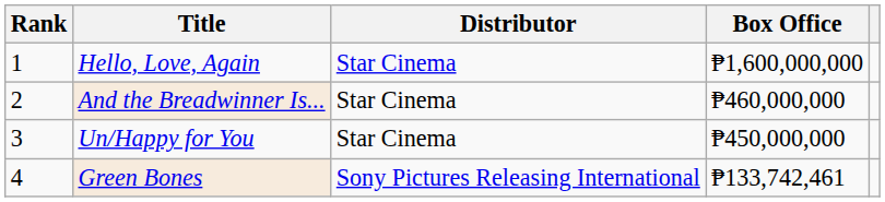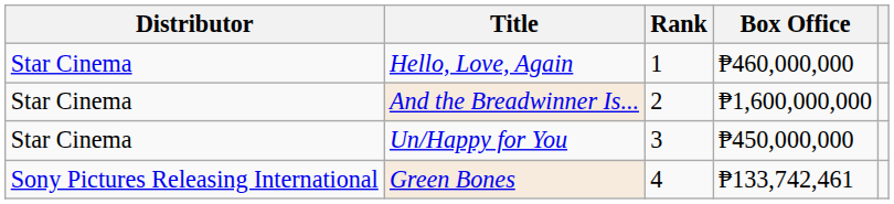 <table class="wikitable">
 <tr>
+<th>Distributor</th>
+<th>Title</th>
 <th>Rank</th>
-<th>Title</th>
-<th>Distributor</th>
 <th>Box Office</th>
 <th></th>
 </tr>
 <tr>
+<td><a href='#'>Star Cinema</a></td>
+<td><em><a href='#'>Hello, Love, Again</a></em></td>
 <td>1</td>
-<td><em><a href='#'>Hello, Love, Again</a></em></td>
-<td><a href='#'>Star Cinema</a></td>
+<td>₱460,000,000</td>
+<td></td>
+</tr>
+<tr>
+<td>Star Cinema</td>
+<td style="background:#f7ebdd"><em><a href='#'>And the Breadwinner Is...</a></em> </td>
+<td>2</td>
 <td>₱1,600,000,000</td>
 <td></td>
 </tr>
 <tr>
-<td>2</td>
-<td style="background:#f7ebdd"><em><a href='#'>And the Breadwinner Is...</a></em> </td>
 <td>Star Cinema</td>
-<td>₱460,000,000</td>
-<td></td>
-</tr>
-<tr>
+<td><em><a href='#'>Un/Happy for You</a></em></td>
 <td>3</td>
-<td><em><a href='#'>Un/Happy for You</a></em></td>
-<td>Star Cinema</td>
 <td>₱450,000,000</td>
 <td></td>
 </tr>
 <tr>
+<td><a href='#'>Sony Pictures Releasing International</a></td>
+<td style="background:#f7ebdd"><em><a href='#'>Green Bones</a></em> </td>
 <td>4</td>
-<td style="background:#f7ebdd"><em><a href='#'>Green Bones</a></em> </td>
-<td><a href='#'>Sony Pictures Releasing International</a></td>
 <td>₱133,742,461</td>
 <td></td>
 </tr>
 </table>
